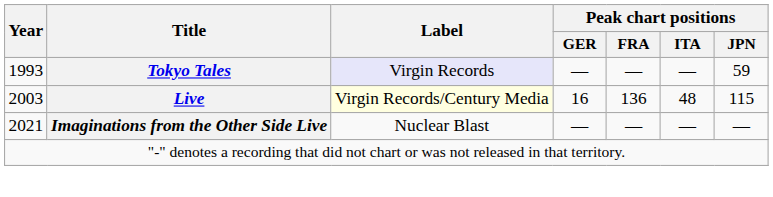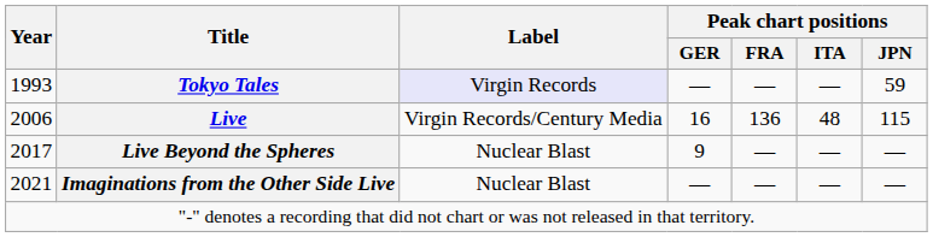 <table class="wikitable plainrowheaders" style="text-align:center;">
 <tr>
 <th scope="col" rowspan="2">Year</th>
 <th scope="col" rowspan="2">Title</th>
 <th scope="col" rowspan="2">Label</th>
 <th scope="col" colspan="4">Peak chart positions</th>
 </tr>
 <tr>
 <th scope="col" style="width:3em;font-size:90%;">GER<br></th>
 <th scope="col" style="width:3em;font-size:90%;">FRA<br></th>
 <th scope="col" style="width:3em;font-size:90%;">ITA<br></th>
 <th scope="col" style="width:3em;font-size:90%;">JPN<br></th>
 </tr>
 <tr>
 <td>1993</td>
 <th scope="row"><em><a href='#'>Tokyo Tales</a></em></th>
 <td style="background: lavender;">Virgin Records</td>
 <td>—</td>
 <td>—</td>
 <td>—</td>
 <td>59</td>
 </tr>
 <tr>
-<td>2003</td>
+<td>2006</td>
 <th scope="row"><em><a href='#'>Live</a></em></th>
-<td style="background: lightyellow;">Virgin Records/Century Media</td>
+<td>Virgin Records/Century Media</td>
 <td>16</td>
 <td>136</td>
 <td>48</td>
 <td>115</td>
+</tr>
+<tr>
+<td>2017</td>
+<th scope="row"><em>Live Beyond the Spheres</em></th>
+<td>Nuclear Blast</td>
+<td>9</td>
+<td>—</td>
+<td>—</td>
+<td>—</td>
 </tr>
 <tr>
 <td>2021</td>
 <th scope="row"><em>Imaginations from the Other Side Live</em></th>
 <td>Nuclear Blast</td>
 <td>—</td>
 <td>—</td>
 <td>—</td>
 <td>—</td>
 </tr>
 <tr>
 <td colspan="7" style="font-size:90%">"-" denotes a recording that did not chart or was not released in that territory.</td>
 </tr>
 </table>
